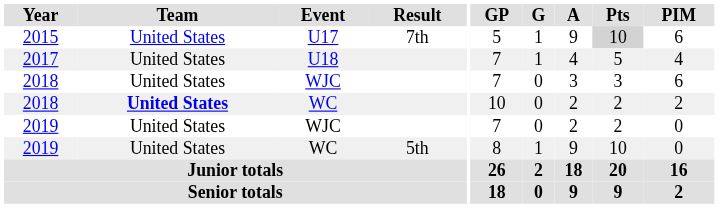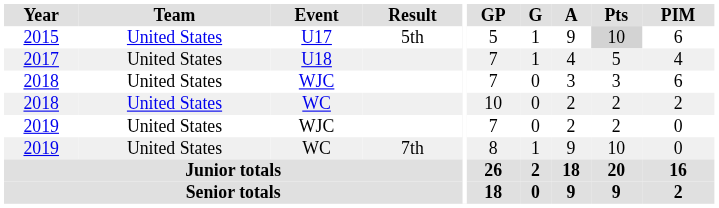 <table border="0" cellpadding="1" cellspacing="0" ID="Table3" style="text-align:center; width:40em;">
 <tr bgcolor="#e0e0e0">
 <th>Year</th>
 <th>Team</th>
 <th>Event</th>
 <th>Result</th>
 <th rowspan="100" bgcolor="#ffffff"></th>
 <th>GP</th>
 <th>G</th>
 <th>A</th>
 <th>Pts</th>
 <th>PIM</th>
 </tr>
 <tr>
 <td><a href='#'>2015</a></td>
 <td><a href='#'>United States</a></td>
 <td><a href='#'>U17</a></td>
-<td>7th</td>
+<td>5th</td>
 <td>5</td>
 <td>1</td>
 <td>9</td>
 <td style="background: lightgrey;">10</td>
 <td>6</td>
 </tr>
 <tr bgcolor="#f0f0f0">
 <td><a href='#'>2017</a></td>
 <td>United States</td>
 <td><a href='#'>U18</a></td>
 <td></td>
 <td>7</td>
 <td>1</td>
 <td>4</td>
 <td>5</td>
 <td>4</td>
 </tr>
 <tr>
 <td><a href='#'>2018</a></td>
 <td>United States</td>
 <td><a href='#'>WJC</a></td>
 <td></td>
 <td>7</td>
 <td>0</td>
 <td>3</td>
 <td>3</td>
 <td>6</td>
 </tr>
 <tr bgcolor="#f0f0f0">
 <td><a href='#'>2018</a></td>
-<td><strong><a href='#'>United States</a></strong></td>
+<td><a href='#'>United States</a></td>
 <td><a href='#'>WC</a></td>
 <td></td>
 <td>10</td>
 <td>0</td>
 <td>2</td>
 <td>2</td>
 <td>2</td>
 </tr>
 <tr>
 <td><a href='#'>2019</a></td>
 <td>United States</td>
 <td>WJC</td>
 <td></td>
 <td>7</td>
 <td>0</td>
 <td>2</td>
 <td>2</td>
 <td>0</td>
 </tr>
 <tr bgcolor="#f0f0f0">
 <td><a href='#'>2019</a></td>
 <td>United States</td>
 <td>WC</td>
-<td>5th</td>
+<td>7th</td>
 <td>8</td>
 <td>1</td>
 <td>9</td>
 <td>10</td>
 <td>0</td>
 </tr>
 <tr bgcolor="#e0e0e0">
 <th colspan="4">Junior totals</th>
 <th>26</th>
 <th>2</th>
 <th>18</th>
 <th>20</th>
 <th>16</th>
 </tr>
 <tr bgcolor="#e0e0e0">
 <th colspan="4">Senior totals</th>
 <th>18</th>
 <th>0</th>
 <th>9</th>
 <th>9</th>
 <th>2</th>
 </tr>
 </table>
